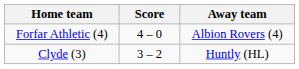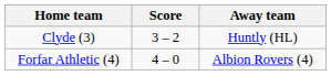 <table class="wikitable" style="text-align: center">
 <tr>
 <th width=140>Home team</th>
 <th width=70>Score</th>
 <th width=140>Away team</th>
 </tr>
 <tr>
+<td><a href='#'>Clyde</a> (3)</td>
+<td>3 – 2 </td>
+<td><a href='#'>Huntly</a> (HL)</td>
+</tr>
+<tr>
 <td><a href='#'>Forfar Athletic</a> (4)</td>
 <td>4 – 0</td>
 <td><a href='#'>Albion Rovers</a> (4)</td>
 </tr>
-<tr>
-<td><a href='#'>Clyde</a> (3)</td>
-<td>3 – 2 </td>
-<td><a href='#'>Huntly</a> (HL)</td>
-</tr>
 </table>
